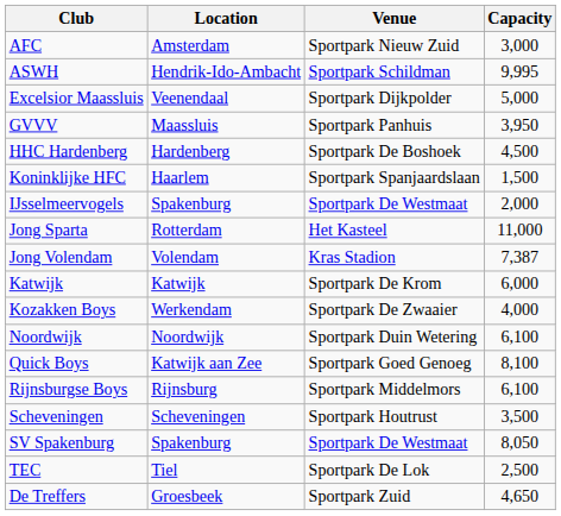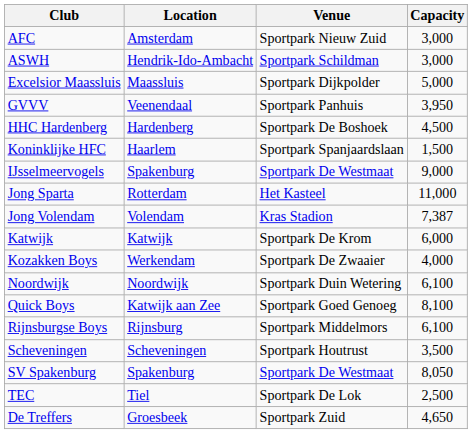 <table class="wikitable sortable">
 <tr>
 <th>Club</th>
 <th>Location</th>
 <th>Venue</th>
 <th>Capacity</th>
 </tr>
 <tr>
 <td><a href='#'>AFC</a></td>
 <td><a href='#'>Amsterdam</a></td>
 <td>Sportpark Nieuw Zuid</td>
 <td style="text-align: center;">3,000</td>
 </tr>
 <tr>
 <td><a href='#'>ASWH</a></td>
 <td><a href='#'>Hendrik-Ido-Ambacht</a></td>
 <td><a href='#'>Sportpark Schildman</a></td>
-<td style="text-align: center;">9,995</td>
+<td style="text-align: center;">3,000</td>
 </tr>
 <tr>
 <td><a href='#'>Excelsior Maassluis</a></td>
-<td><a href='#'>Veenendaal</a></td>
+<td><a href='#'>Maassluis</a></td>
 <td>Sportpark Dijkpolder</td>
 <td style="text-align: center;">5,000</td>
 </tr>
 <tr>
 <td><a href='#'>GVVV</a></td>
-<td><a href='#'>Maassluis</a></td>
+<td><a href='#'>Veenendaal</a></td>
 <td>Sportpark Panhuis</td>
 <td style="text-align: center;">3,950</td>
 </tr>
 <tr>
 <td><a href='#'>HHC Hardenberg</a></td>
 <td><a href='#'>Hardenberg</a></td>
 <td>Sportpark De Boshoek</td>
 <td style="text-align: center;">4,500</td>
 </tr>
 <tr>
 <td><a href='#'>Koninklijke HFC</a></td>
 <td><a href='#'>Haarlem</a></td>
 <td>Sportpark Spanjaardslaan</td>
 <td style="text-align: center;">1,500</td>
 </tr>
 <tr>
 <td><a href='#'>IJsselmeervogels</a></td>
 <td><a href='#'>Spakenburg</a></td>
 <td><a href='#'>Sportpark De Westmaat</a></td>
-<td style="text-align: center;">2,000</td>
+<td style="text-align: center;">9,000</td>
 </tr>
 <tr>
 <td><a href='#'>Jong Sparta</a></td>
 <td><a href='#'>Rotterdam</a></td>
 <td><a href='#'>Het Kasteel</a></td>
 <td style="text-align: center;">11,000</td>
 </tr>
 <tr>
 <td><a href='#'>Jong Volendam</a></td>
 <td><a href='#'>Volendam</a></td>
 <td><a href='#'>Kras Stadion</a></td>
 <td style="text-align:center;">7,387</td>
 </tr>
 <tr>
 <td><a href='#'>Katwijk</a></td>
 <td><a href='#'>Katwijk</a></td>
 <td>Sportpark De Krom</td>
 <td style="text-align: center;">6,000</td>
 </tr>
 <tr>
 <td><a href='#'>Kozakken Boys</a></td>
 <td><a href='#'>Werkendam</a></td>
 <td>Sportpark De Zwaaier</td>
 <td style="text-align: center;">4,000</td>
 </tr>
 <tr>
 <td><a href='#'>Noordwijk</a></td>
 <td><a href='#'>Noordwijk</a></td>
 <td>Sportpark Duin Wetering</td>
 <td style="text-align: center;">6,100</td>
 </tr>
 <tr>
 <td><a href='#'>Quick Boys</a></td>
 <td><a href='#'>Katwijk aan Zee</a></td>
 <td>Sportpark Goed Genoeg</td>
 <td style="text-align: center;">8,100</td>
 </tr>
 <tr>
 <td><a href='#'>Rijnsburgse Boys</a></td>
 <td><a href='#'>Rijnsburg</a></td>
 <td>Sportpark Middelmors</td>
 <td style="text-align: center;">6,100</td>
 </tr>
 <tr>
 <td><a href='#'>Scheveningen</a></td>
 <td><a href='#'>Scheveningen</a></td>
 <td>Sportpark Houtrust</td>
 <td style="text-align: center;">3,500</td>
 </tr>
 <tr>
 <td><a href='#'>SV Spakenburg</a></td>
 <td><a href='#'>Spakenburg</a></td>
 <td><a href='#'>Sportpark De Westmaat</a></td>
 <td style="text-align: center;">8,050</td>
 </tr>
 <tr>
 <td><a href='#'>TEC</a></td>
 <td><a href='#'>Tiel</a></td>
 <td>Sportpark De Lok</td>
 <td style="text-align:center;">2,500</td>
 </tr>
 <tr>
 <td><a href='#'>De Treffers</a></td>
 <td><a href='#'>Groesbeek</a></td>
 <td>Sportpark Zuid</td>
 <td style="text-align: center;">4,650</td>
 </tr>
 </table>
